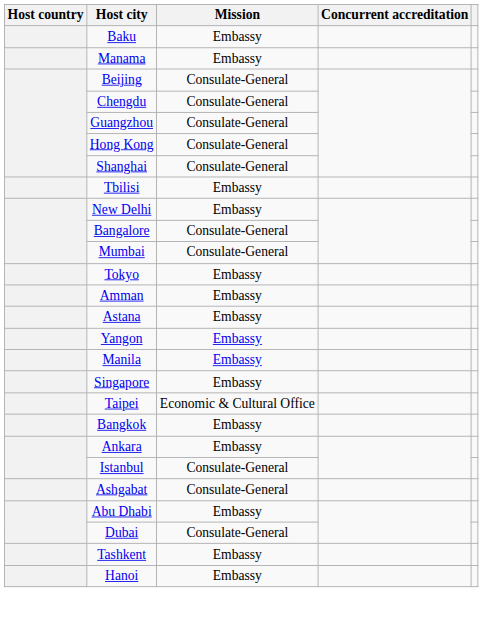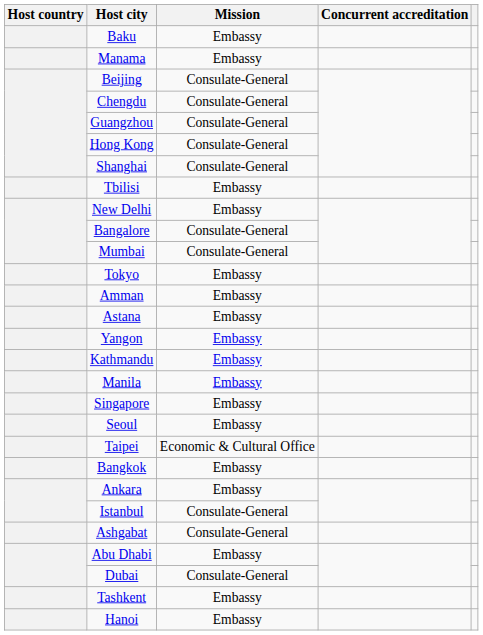 <table class="wikitable plainrowheaders" style="text-align:center;">
 <tr>
 <th scope="col">Host country</th>
 <th scope="col">Host city</th>
 <th scope="col">Mission</th>
 <th scope="col">Concurrent accreditation</th>
 <th scope="col"></th>
 </tr>
 <tr>
 <th></th>
 <td><a href='#'>Baku</a></td>
 <td>Embassy</td>
 <td></td>
 <td></td>
 </tr>
 <tr>
 <th></th>
 <td><a href='#'>Manama</a></td>
 <td>Embassy</td>
 <td></td>
 <td></td>
 </tr>
 <tr>
 <th rowspan="5"></th>
 <td><a href='#'>Beijing</a></td>
 <td>Consulate-General</td>
 <td rowspan="5"></td>
 <td></td>
 </tr>
 <tr>
 <td><a href='#'>Chengdu</a></td>
 <td>Consulate-General</td>
 <td></td>
 </tr>
 <tr>
 <td><a href='#'>Guangzhou</a></td>
 <td>Consulate-General</td>
 <td></td>
 </tr>
 <tr>
 <td><a href='#'>Hong Kong</a></td>
 <td>Consulate-General</td>
 <td></td>
 </tr>
 <tr>
 <td><a href='#'>Shanghai</a></td>
 <td>Consulate-General</td>
 <td></td>
 </tr>
 <tr>
 <th></th>
 <td><a href='#'>Tbilisi</a></td>
 <td>Embassy</td>
 <td></td>
 <td></td>
 </tr>
 <tr>
 <th rowspan="3"></th>
 <td><a href='#'>New Delhi</a></td>
 <td>Embassy</td>
 <td rowspan="3"></td>
 <td></td>
 </tr>
 <tr>
 <td><a href='#'>Bangalore</a></td>
 <td>Consulate-General</td>
 <td></td>
 </tr>
 <tr>
 <td><a href='#'>Mumbai</a></td>
 <td>Consulate-General</td>
 <td></td>
 </tr>
 <tr>
 <th></th>
 <td><a href='#'>Tokyo</a></td>
 <td>Embassy</td>
 <td></td>
 <td></td>
 </tr>
 <tr>
 <th></th>
 <td><a href='#'>Amman</a></td>
 <td>Embassy</td>
 <td></td>
 <td></td>
 </tr>
 <tr>
 <th></th>
 <td><a href='#'>Astana</a></td>
 <td>Embassy</td>
 <td></td>
 <td></td>
 </tr>
 <tr>
 <th></th>
 <td><a href='#'>Yangon</a></td>
 <td><a href='#'>Embassy</a></td>
 <td></td>
 <td></td>
 </tr>
 <tr>
 <th></th>
+<td><a href='#'>Kathmandu</a></td>
+<td><a href='#'>Embassy</a></td>
+<td></td>
+<td></td>
+</tr>
+<tr>
+<th></th>
 <td><a href='#'>Manila</a></td>
 <td><a href='#'>Embassy</a></td>
 <td></td>
 <td></td>
 </tr>
 <tr>
 <th></th>
 <td><a href='#'>Singapore</a></td>
+<td>Embassy</td>
+<td></td>
+<td></td>
+</tr>
+<tr>
+<th></th>
+<td><a href='#'>Seoul</a></td>
 <td>Embassy</td>
 <td></td>
 <td></td>
 </tr>
 <tr>
 <th></th>
 <td><a href='#'>Taipei</a></td>
 <td>Economic & Cultural Office</td>
 <td></td>
 <td></td>
 </tr>
 <tr>
 <th></th>
 <td><a href='#'>Bangkok</a></td>
 <td>Embassy</td>
 <td></td>
 <td></td>
 </tr>
 <tr>
 <th rowspan="2"></th>
 <td><a href='#'>Ankara</a></td>
 <td>Embassy</td>
 <td rowspan="2"></td>
 <td></td>
 </tr>
 <tr>
 <td><a href='#'>Istanbul</a></td>
 <td>Consulate-General</td>
 <td></td>
 </tr>
 <tr>
 <th></th>
 <td><a href='#'>Ashgabat</a></td>
 <td>Consulate-General</td>
 <td></td>
 <td></td>
 </tr>
 <tr>
 <th rowspan="2"></th>
 <td><a href='#'>Abu Dhabi</a></td>
 <td>Embassy</td>
 <td rowspan="2"></td>
 <td></td>
 </tr>
 <tr>
 <td><a href='#'>Dubai</a></td>
 <td>Consulate-General</td>
 <td></td>
 </tr>
 <tr>
 <th></th>
 <td><a href='#'>Tashkent</a></td>
 <td>Embassy</td>
 <td></td>
 <td></td>
 </tr>
 <tr>
 <th></th>
 <td><a href='#'>Hanoi</a></td>
 <td>Embassy</td>
 <td></td>
 <td></td>
 </tr>
 </table>
